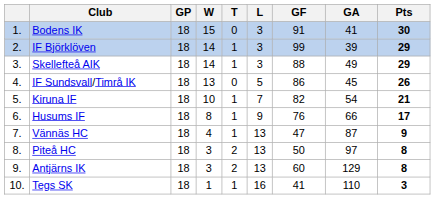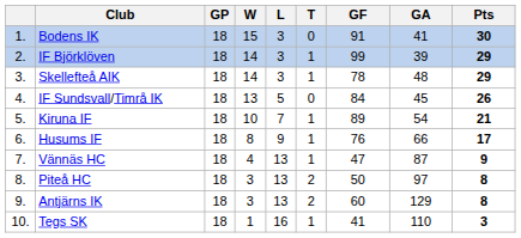 <table class="wikitable">
 <tr>
 <th width="30"></th>
 <th width="200">Club</th>
 <th width="30">GP</th>
 <th width="30">W</th>
+<th width="30">L</th>
 <th width="30">T</th>
-<th width="30">L</th>
 <th width="70">GF</th>
 <th width="70">GA</th>
 <th width="70">Pts</th>
 </tr>
 <tr bgcolor="#BCD2EE" align="center">
 <td>1.</td>
 <td align="left"><a href='#'>Bodens IK</a></td>
 <td>18</td>
 <td>15</td>
+<td>3</td>
 <td>0</td>
-<td>3</td>
 <td>91</td>
 <td>41</td>
 <td><strong>30</strong></td>
 </tr>
 <tr bgcolor="#BCD2EE" align="center">
 <td>2.</td>
 <td align="left"><a href='#'>IF Björklöven</a></td>
 <td>18</td>
 <td>14</td>
+<td>3</td>
 <td>1</td>
-<td>3</td>
 <td>99</td>
 <td>39</td>
 <td><strong>29</strong></td>
 </tr>
 <tr bgcolor="#FFFFFF" align="center">
 <td>3.</td>
 <td align="left"><a href='#'>Skellefteå AIK</a></td>
 <td>18</td>
 <td>14</td>
+<td>3</td>
 <td>1</td>
-<td>3</td>
-<td>88</td>
-<td>49</td>
+<td>78</td>
+<td>48</td>
 <td><strong>29</strong></td>
 </tr>
 <tr bgcolor="#FFFFFF" align="center">
 <td>4.</td>
 <td align="left"><a href='#'>IF Sundsvall</a>/<a href='#'>Timrå IK</a></td>
 <td>18</td>
 <td>13</td>
+<td>5</td>
 <td>0</td>
-<td>5</td>
-<td>86</td>
+<td>84</td>
 <td>45</td>
 <td><strong>26</strong></td>
 </tr>
 <tr bgcolor="#FFFFFF" align="center">
 <td>5.</td>
 <td align="left"><a href='#'>Kiruna IF</a></td>
 <td>18</td>
 <td>10</td>
+<td>7</td>
 <td>1</td>
-<td>7</td>
-<td>82</td>
+<td>89</td>
 <td>54</td>
 <td><strong>21</strong></td>
 </tr>
 <tr bgcolor="#FFFFFF" align="center">
 <td>6.</td>
 <td align="left"><a href='#'>Husums IF</a></td>
 <td>18</td>
 <td>8</td>
+<td>9</td>
 <td>1</td>
-<td>9</td>
 <td>76</td>
 <td>66</td>
 <td><strong>17</strong></td>
 </tr>
 <tr bgcolor="#FFFFFF" align="center">
 <td>7.</td>
 <td align="left"><a href='#'>Vännäs HC</a></td>
 <td>18</td>
 <td>4</td>
+<td>13</td>
 <td>1</td>
-<td>13</td>
 <td>47</td>
 <td>87</td>
 <td><strong>9</strong></td>
 </tr>
 <tr bgcolor="#FFFFFF" align="center">
 <td>8.</td>
 <td align="left"><a href='#'>Piteå HC</a></td>
 <td>18</td>
 <td>3</td>
+<td>13</td>
 <td>2</td>
-<td>13</td>
 <td>50</td>
 <td>97</td>
 <td><strong>8</strong></td>
 </tr>
 <tr bgcolor="#FFFFFF" align="center">
 <td>9.</td>
 <td align="left"><a href='#'>Antjärns IK</a></td>
 <td>18</td>
 <td>3</td>
+<td>13</td>
 <td>2</td>
-<td>13</td>
 <td>60</td>
 <td>129</td>
 <td><strong>8</strong></td>
 </tr>
 <tr bgcolor="#FFFFFF" align="center">
 <td>10.</td>
 <td align="left"><a href='#'>Tegs SK</a></td>
 <td>18</td>
 <td>1</td>
+<td>16</td>
 <td>1</td>
-<td>16</td>
 <td>41</td>
 <td>110</td>
 <td><strong>3</strong></td>
 </tr>
 </table>
